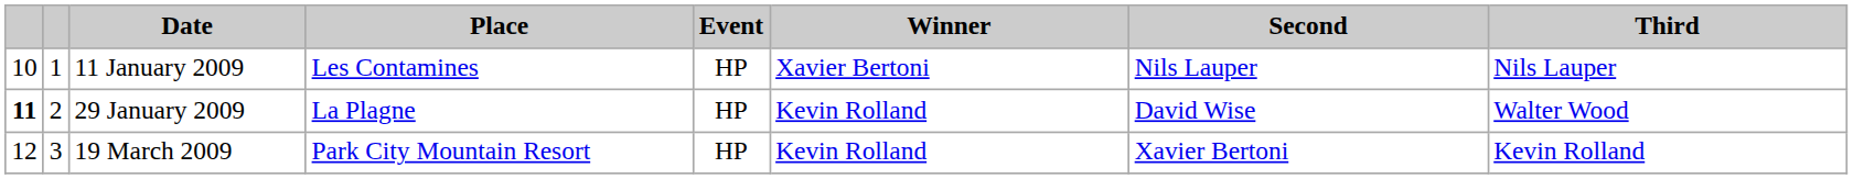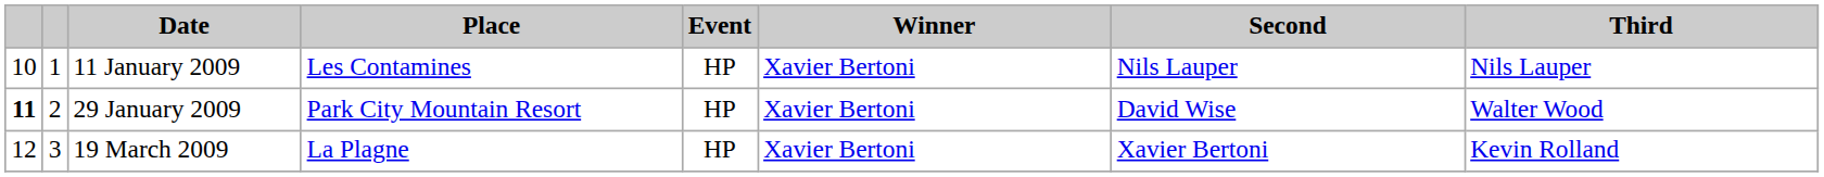 <table class="wikitable plainrowheaders" style="background:#fff; font-size:86%; line-height:16px; border:grey solid 1px; border-collapse:collapse;">
 <tr style="background:#ccc; text-align:center;">
 <th scope="col" style="background:#ccc; width=20 px;"></th>
 <th scope="col" style="background:#ccc; width=30 px;"></th>
 <th scope="col" style="background:#ccc; width:120px;">Date</th>
 <th scope="col" style="background:#ccc; width:200px;">Place</th>
 <th scope="col" style="background:#ccc; width:15px;">Event</th>
 <th scope="col" style="background:#ccc; width:185px;">Winner</th>
 <th scope="col" style="background:#ccc; width:185px;">Second</th>
 <th scope="col" style="background:#ccc; width:185px;">Third</th>
 </tr>
 <tr>
 <td align=center>10</td>
 <td align=center>1</td>
 <td>11 January 2009</td>
 <td> <a href='#'>Les Contamines</a></td>
 <td align=center>HP</td>
 <td> <a href='#'>Xavier Bertoni</a></td>
 <td> <a href='#'>Nils Lauper</a></td>
 <td> <a href='#'>Nils Lauper</a></td>
 </tr>
 <tr>
 <td align=center><strong>11</strong></td>
 <td align=center>2</td>
 <td>29 January 2009</td>
-<td> <a href='#'>La Plagne</a></td>
+<td> <a href='#'>Park City Mountain Resort</a></td>
 <td align=center>HP</td>
-<td> <a href='#'>Kevin Rolland</a></td>
+<td> <a href='#'>Xavier Bertoni</a></td>
 <td> <a href='#'>David Wise</a></td>
 <td> <a href='#'>Walter Wood</a></td>
 </tr>
 <tr>
 <td align=center>12</td>
 <td align=center>3</td>
 <td>19 March 2009</td>
-<td> <a href='#'>Park City Mountain Resort</a></td>
+<td> <a href='#'>La Plagne</a></td>
 <td align=center>HP</td>
-<td> <a href='#'>Kevin Rolland</a></td>
+<td> <a href='#'>Xavier Bertoni</a></td>
 <td> <a href='#'>Xavier Bertoni</a></td>
 <td> <a href='#'>Kevin Rolland</a></td>
 </tr>
 </table>
